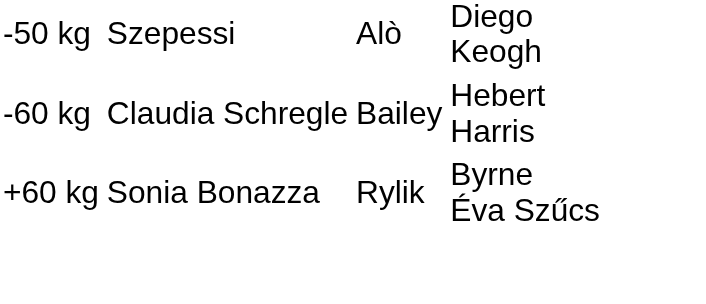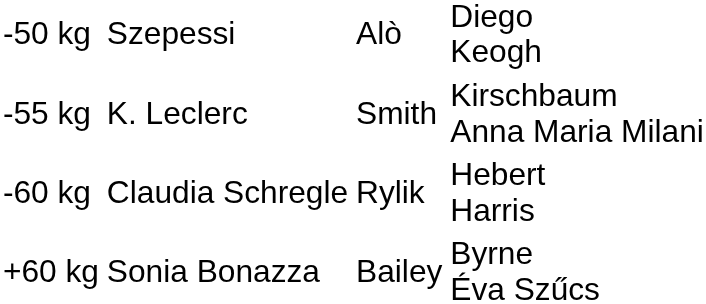 <table>
 <tr>
 <td>-50 kg</td>
 <td>Szepessi </td>
 <td>Alò </td>
 <td>Diego <br>Keogh </td>
 </tr>
 <tr>
+<td>-55 kg</td>
+<td>K. Leclerc </td>
+<td>Smith </td>
+<td>Kirschbaum <br>Anna Maria Milani </td>
+</tr>
+<tr>
 <td>-60 kg</td>
 <td>Claudia Schregle </td>
-<td>Bailey </td>
+<td>Rylik </td>
 <td>Hebert <br>Harris </td>
 </tr>
 <tr>
 <td>+60 kg</td>
 <td>Sonia Bonazza </td>
-<td>Rylik </td>
+<td>Bailey </td>
 <td>Byrne <br>Éva Szűcs </td>
 </tr>
 <tr>
 </tr>
 </table>
